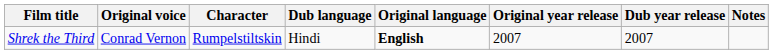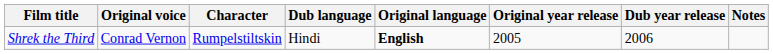 <table class="wikitable">
 <tr>
 <th>Film title</th>
 <th>Original voice</th>
 <th>Character</th>
 <th>Dub language</th>
 <th>Original language</th>
 <th>Original year release</th>
 <th>Dub year release</th>
 <th>Notes</th>
 </tr>
 <tr>
 <td><em><a href='#'>Shrek the Third</a></em></td>
 <td><a href='#'>Conrad Vernon</a></td>
 <td><a href='#'>Rumpelstiltskin</a></td>
 <td>Hindi</td>
 <td><strong>English</strong></td>
-<td>2007</td>
-<td>2007</td>
+<td>2005</td>
+<td>2006</td>
 <td></td>
 </tr>
 </table>
